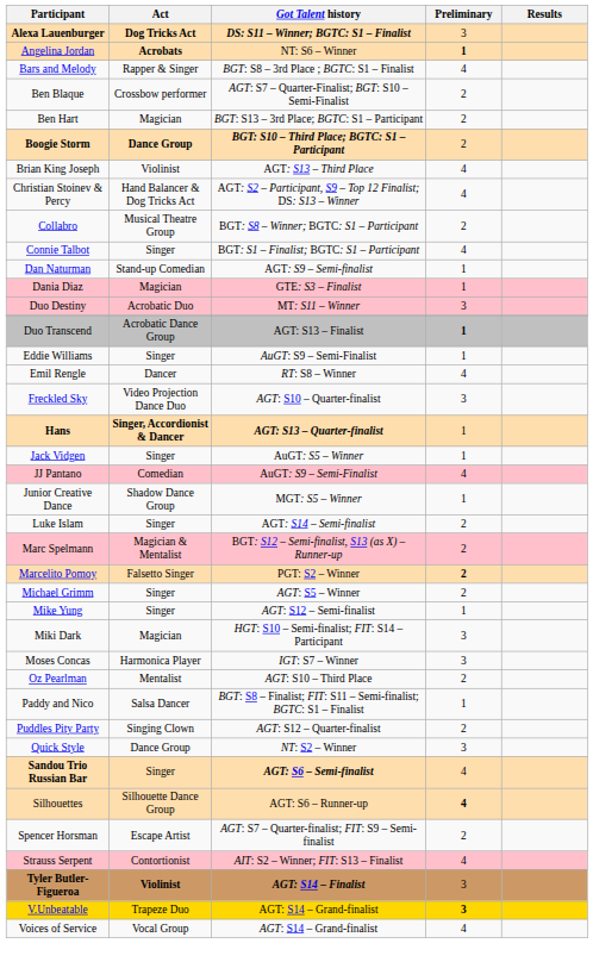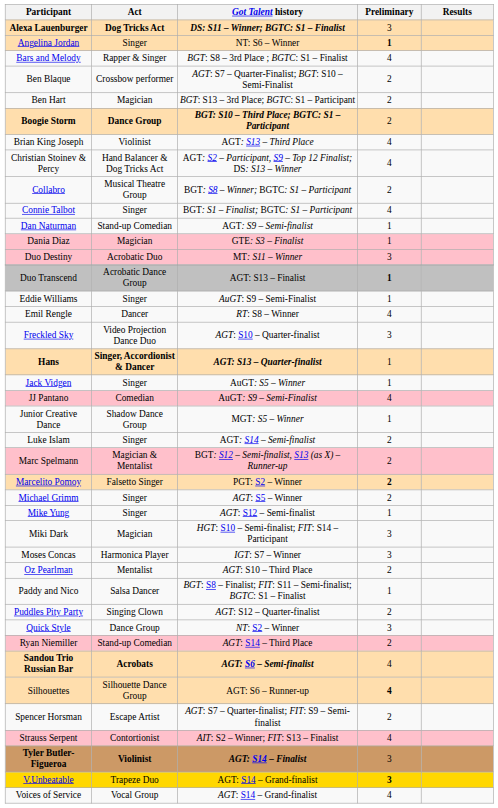 <table class="sortable wikitable" style="margin-left: auto; margin-right: auto; border: none; text-align:center; width:85%; font-size:90%">
 <tr>
 <th style="width:12%;">Participant</th>
 <th style="width:12%;"class="unsortable">Act</th>
 <th style="width:25%;" class="unsortable"><em><a href='#'>Got Talent</a></em> history</th>
 <th style="width:5%;">Preliminary</th>
 <th style="width:10%;">Results</th>
 </tr>
 <tr style="background:Navajowhite;">
 <td><strong>Alexa Lauenburger</strong></td>
 <td><strong>Dog Tricks Act</strong></td>
 <td><strong><em>DS<em>: S11 – Winner; </em>BGTC<em>: S1 – Finalist<strong></td>
 <td></strong>3<strong></td>
 <td></strong><strong></td>
 </tr>
 <tr style="background:NavajoWhite;">
 <td></strong><a href='#'>Angelina Jordan</a><strong> </td>
-<td><strong>Acrobats</strong></td>
+<td></strong>Singer<strong></td>
 <td></em></strong>NT</em>: S6 – Winner</strong></td>
 <td><strong>1</strong></td>
 <td><strong></strong></td>
 </tr>
 <tr>
 <td><a href='#'>Bars and Melody</a></td>
 <td>Rapper & Singer</td>
 <td><em>BGT</em>: S8 – 3rd Place ; <em>BGTC</em>: S1 – Finalist</td>
 <td>4</td>
 <td></td>
 </tr>
 <tr>
 <td>Ben Blaque</td>
 <td>Crossbow performer</td>
 <td><em>AGT</em>: S7 – Quarter-Finalist;  <em>BGT</em>: S10 – Semi-Finalist</td>
 <td>2</td>
 <td></td>
 </tr>
 <tr>
 <td>Ben Hart</td>
 <td>Magician</td>
 <td><em>BGT</em>: S13 – 3rd Place; <em>BGTC</em>: S1 – Participant</td>
 <td>2</td>
 <td></td>
 </tr>
 <tr style="background:NavajoWhite;">
 <td><strong>Boogie Storm</strong> </td>
 <td><strong>Dance Group</strong></td>
 <td><strong><em>BGT<em>: S10 – Third Place; </em>BGTC<em>: S1 – Participant<strong></td>
 <td></strong>2<strong></td>
 <td></strong><strong></td>
 </tr>
 <tr>
 <td>Brian King Joseph</td>
 <td>Violinist</td>
 <td></em>AGT<em>: <a href='#'>S13</a> – Third Place</td>
 <td>4</td>
 <td></td>
 </tr>
 <tr>
 <td>Christian Stoinev & Percy</td>
 <td>Hand Balancer & Dog Tricks Act</td>
 <td></em>AGT<em>: <a href='#'>S2</a> – Participant, <a href='#'>S9</a> – Top 12 Finalist; </em>DS<em>: S13 – Winner</td>
 <td>4</td>
 <td></td>
 </tr>
 <tr>
 <td><a href='#'>Collabro</a></td>
 <td>Musical Theatre Group</td>
 <td></em>BGT<em>: <a href='#'>S8</a> – Winner; </em>BGTC<em>: S1 – Participant</td>
 <td>2</td>
 <td></td>
 </tr>
 <tr>
 <td><a href='#'>Connie Talbot</a></td>
 <td>Singer</td>
 <td></em>BGT<em>: S1 – Finalist; </em>BGTC<em>: S1 – Participant</td>
 <td>4</td>
 <td></td>
 </tr>
 <tr>
 <td><a href='#'>Dan Naturman</a></td>
 <td>Stand-up Comedian</td>
 <td></em>AGT<em>: S9 – Semi-finalist</td>
 <td>1</td>
 <td></td>
 </tr>
 <tr style="background:pink;">
 <td>Dania Diaz</td>
 <td>Magician</td>
 <td></em>GTE<em>: S3 – Finalist</td>
 <td>1</td>
 <td></td>
 </tr>
 <tr style="background:pink;">
 <td>Duo Destiny</td>
 <td>Acrobatic Duo</td>
 <td></em>MT<em>: S11 – Winner</td>
 <td>3</td>
 <td></td>
 </tr>
 <tr>
 </tr>
 <tr style="background:Silver;">
 <td></strong>Duo Transcend<strong></td>
 <td></strong>Acrobatic Dance Group<strong></td>
 <td></em></strong>AGT</em>: S13 – Finalist</strong></td>
 <td><strong>1</strong></td>
 <td><strong></strong></td>
 </tr>
 <tr>
 <td>Eddie Williams</td>
 <td>Singer</td>
 <td><em>AuGT</em>: S9 – Semi-Finalist</td>
 <td>1</td>
 <td></td>
 </tr>
 <tr>
 <td>Emil Rengle</td>
 <td>Dancer</td>
 <td><em>RT</em>: S8 – Winner</td>
 <td>4</td>
 <td></td>
 </tr>
 <tr>
 <td><a href='#'>Freckled Sky</a></td>
 <td>Video Projection Dance Duo</td>
 <td><em>AGT</em>: <a href='#'>S10</a> – Quarter-finalist</td>
 <td>3</td>
 <td></td>
 </tr>
 <tr style="background:Navajowhite;">
 <td><strong>Hans</strong></td>
 <td><strong>Singer, Accordionist & Dancer</strong></td>
 <td><strong><em>AGT<em>: S13 – Quarter-finalist<strong></td>
 <td></strong>1<strong></td>
 <td></strong><strong></td>
 </tr>
 <tr>
 <td><a href='#'>Jack Vidgen</a></td>
 <td>Singer</td>
 <td></em>AuGT<em>: S5 – Winner</td>
 <td>1</td>
 <td></td>
 </tr>
 <tr style="background:pink;">
 <td>JJ Pantano</td>
 <td>Comedian</td>
 <td></em>AuGT<em>: S9 – Semi-Finalist</td>
 <td>4</td>
 <td></td>
 </tr>
 <tr>
 <td>Junior Creative Dance</td>
 <td>Shadow Dance Group</td>
 <td></em>MGT<em>: S5 – Winner</td>
 <td>1</td>
 <td></td>
 </tr>
 <tr>
 <td>Luke Islam</td>
 <td>Singer</td>
 <td></em>AGT<em>: <a href='#'>S14</a> – Semi-finalist</td>
 <td>2</td>
 <td></td>
 </tr>
 <tr style="background:pink;">
 <td>Marc Spelmann</td>
 <td>Magician & Mentalist</td>
 <td></em>BGT<em>: <a href='#'>S12</a> – Semi-finalist, <a href='#'>S13</a> (as X) – Runner-up</td>
 <td>2</td>
 <td></td>
 </tr>
 <tr style="background:Navajowhite;">
 <td></strong><a href='#'>Marcelito Pomoy</a><strong></td>
 <td></strong>Falsetto Singer<strong></td>
 <td></em></strong>PGT</em>: <a href='#'>S2</a> – Winner</strong></td>
 <td><strong>2</strong></td>
 <td><strong></strong></td>
 </tr>
 <tr>
 <td><a href='#'>Michael Grimm</a></td>
 <td>Singer</td>
 <td><em>AGT</em>: <a href='#'>S5</a> – Winner</td>
 <td>2</td>
 <td></td>
 </tr>
 <tr>
 <td><a href='#'>Mike Yung</a></td>
 <td>Singer</td>
 <td><em>AGT</em>: <a href='#'>S12</a> – Semi-finalist</td>
 <td>1</td>
 <td></td>
 </tr>
 <tr>
 <td>Miki Dark</td>
 <td>Magician</td>
 <td><em>HGT</em>: <a href='#'>S10</a> – Semi-finalist; <em>FIT</em>: S14 – Participant</td>
 <td>3</td>
 <td></td>
 </tr>
 <tr>
 <td>Moses Concas</td>
 <td>Harmonica Player</td>
 <td><em>IGT</em>: S7 – Winner</td>
 <td>3</td>
 <td></td>
 </tr>
 <tr>
 <td><a href='#'>Oz Pearlman</a></td>
 <td>Mentalist</td>
 <td><em>AGT</em>: S10 – Third Place</td>
 <td>2</td>
 <td></td>
 </tr>
 <tr>
 <td>Paddy and Nico</td>
 <td>Salsa Dancer</td>
 <td><em>BGT</em>: <a href='#'>S8</a> – Finalist; <em>FIT</em>: S11 – Semi-finalist; <em>BGTC</em>: S1 – Finalist</td>
 <td>1</td>
 <td></td>
 </tr>
 <tr>
 <td><a href='#'>Puddles Pity Party</a></td>
 <td>Singing Clown</td>
 <td><em>AGT</em>: S12 – Quarter-finalist</td>
 <td>2</td>
 <td></td>
 </tr>
 <tr>
 <td><a href='#'>Quick Style</a></td>
 <td>Dance Group</td>
 <td><em>NT</em>: <a href='#'>S2</a> – Winner</td>
 <td>3</td>
 <td></td>
 </tr>
+<tr style="background:pink;">
+<td>Ryan Niemiller</td>
+<td>Stand-up Comedian</td>
+<td><em>AGT</em>: <a href='#'>S14</a> – Third Place</td>
+<td>2</td>
+<td></td>
+</tr>
 <tr style="background:Navajowhite;">
 <td><strong>Sandou Trio Russian Bar</strong></td>
-<td></strong>Singer<strong></td>
+<td><strong>Acrobats</strong></td>
 <td><strong><em>AGT<em>: <a href='#'>S6</a> – Semi-finalist<strong></td>
 <td></strong>4<strong></td>
 <td></strong><strong></td>
 </tr>
 <tr style="background:NavajoWhite;">
 <td></strong>Silhouettes<strong> </td>
 <td></strong>Silhouette Dance Group<strong></td>
 <td></em></strong>AGT</em>: S6 – Runner-up</strong></td>
 <td><strong>4</strong></td>
 <td><strong></strong></td>
 </tr>
 <tr>
 <td>Spencer Horsman</td>
 <td>Escape Artist</td>
 <td><em>AGT</em>: S7 – Quarter-finalist; <em>FIT</em>: S9 – Semi-finalist</td>
 <td>2</td>
 <td></td>
 </tr>
 <tr style="background:pink;">
 <td>Strauss Serpent</td>
 <td>Contortionist</td>
 <td><em>AIT</em>: S2 – Winner; <em>FIT</em>: S13 – Finalist</td>
 <td>4</td>
 <td></td>
 </tr>
 <tr style="background:#c96;">
 <td><strong>Tyler Butler-Figueroa</strong></td>
 <td><strong>Violinist</strong></td>
 <td><strong><em>AGT<em>: <a href='#'>S14</a> – Finalist<strong></td>
 <td></strong>3<strong></td>
 <td></strong><strong></td>
 </tr>
 <tr style="background:Gold;">
 <td></strong><a href='#'>V.Unbeatable</a><strong> </td>
 <td></strong>Trapeze Duo<strong></td>
 <td></em></strong>AGT</em>: <a href='#'>S14</a> – Grand-finalist</strong></td>
 <td><strong>3</strong></td>
 <td><strong></strong></td>
 </tr>
 <tr>
 <td>Voices of Service</td>
 <td>Vocal Group</td>
 <td><em>AGT</em>: <a href='#'>S14</a> – Grand-finalist</td>
 <td>4</td>
 <td></td>
 </tr>
 </table>
